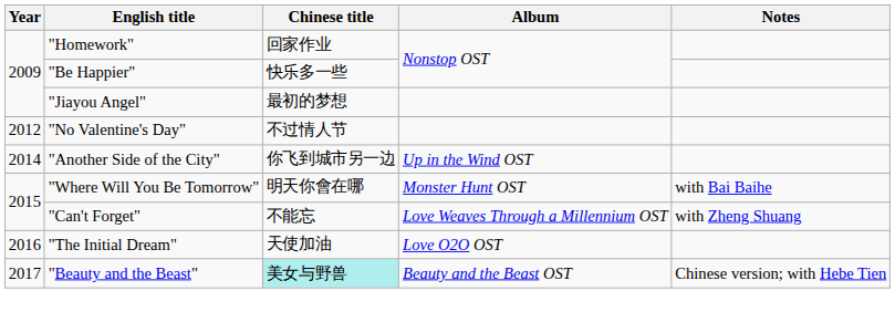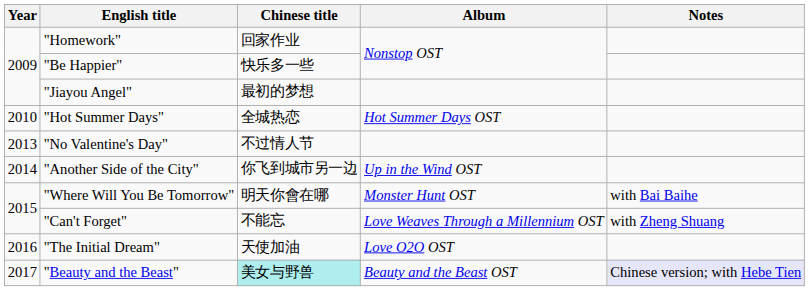 <table class="wikitable sortable">
 <tr>
 <th>Year</th>
 <th>English title</th>
 <th>Chinese title</th>
 <th>Album</th>
 <th>Notes</th>
 </tr>
 <tr>
 <td rowspan=3>2009</td>
 <td>"Homework"</td>
 <td>回家作业</td>
 <td rowspan=2><em><a href='#'>Nonstop</a> OST</em></td>
 <td></td>
 </tr>
 <tr>
 <td>"Be Happier"</td>
 <td>快乐多一些</td>
 <td></td>
 </tr>
 <tr>
 <td>"Jiayou Angel"</td>
 <td>最初的梦想</td>
 <td></td>
 <td></td>
 </tr>
 <tr>
-<td>2012</td>
+<td>2010</td>
+<td>"Hot Summer Days"</td>
+<td>全城热恋</td>
+<td><em><a href='#'>Hot Summer Days</a> OST</em></td>
+<td></td>
+</tr>
+<tr>
+<td>2013</td>
 <td>"No Valentine's Day"</td>
 <td>不过情人节</td>
 <td></td>
 <td></td>
 </tr>
 <tr>
 <td>2014</td>
 <td>"Another Side of the City"</td>
 <td>你飞到城市另一边</td>
 <td><em><a href='#'>Up in the Wind</a> OST</em></td>
 <td></td>
 </tr>
 <tr>
 <td rowspan=2>2015</td>
 <td>"Where Will You Be Tomorrow"</td>
 <td>明天你會在哪</td>
 <td><em><a href='#'>Monster Hunt</a> OST</em></td>
 <td>with <a href='#'>Bai Baihe</a></td>
 </tr>
 <tr>
 <td>"Can't Forget"</td>
 <td>不能忘</td>
 <td><em><a href='#'>Love Weaves Through a Millennium</a> OST</em></td>
 <td>with <a href='#'>Zheng Shuang</a></td>
 </tr>
 <tr>
 <td>2016</td>
 <td>"The Initial Dream"</td>
 <td>天使加油</td>
 <td><em><a href='#'>Love O2O</a> OST</em></td>
 <td></td>
 </tr>
 <tr>
 <td>2017</td>
 <td>"<a href='#'>Beauty and the Beast</a>"</td>
 <td style="background: paleturquoise;">美女与野兽</td>
 <td><em><a href='#'>Beauty and the Beast</a> OST</em></td>
-<td>Chinese version; with <a href='#'>Hebe Tien</a></td>
+<td style="background: lavender;">Chinese version; with <a href='#'>Hebe Tien</a></td>
 </tr>
 </table>
